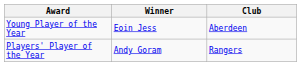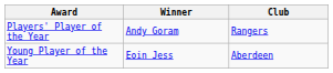 <table class="wikitable">
 <tr>
 <th width=170>Award</th>
 <th width=150>Winner</th>
 <th width=140>Club</th>
 </tr>
 <tr>
+<td><a href='#'>Players' Player of the Year</a></td>
+<td> <a href='#'>Andy Goram</a></td>
+<td><a href='#'>Rangers</a></td>
+</tr>
+<tr>
 <td><a href='#'>Young Player of the Year</a></td>
 <td> <a href='#'>Eoin Jess</a></td>
 <td><a href='#'>Aberdeen</a></td>
 </tr>
-<tr>
-<td><a href='#'>Players' Player of the Year</a></td>
-<td> <a href='#'>Andy Goram</a></td>
-<td><a href='#'>Rangers</a></td>
-</tr>
 </table>
